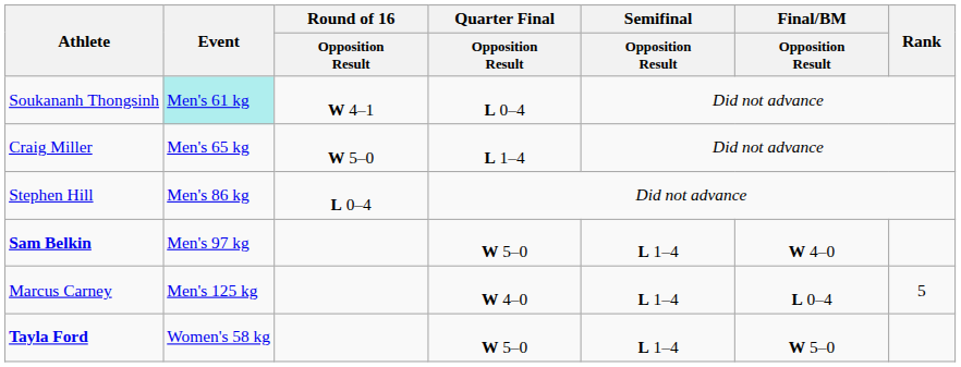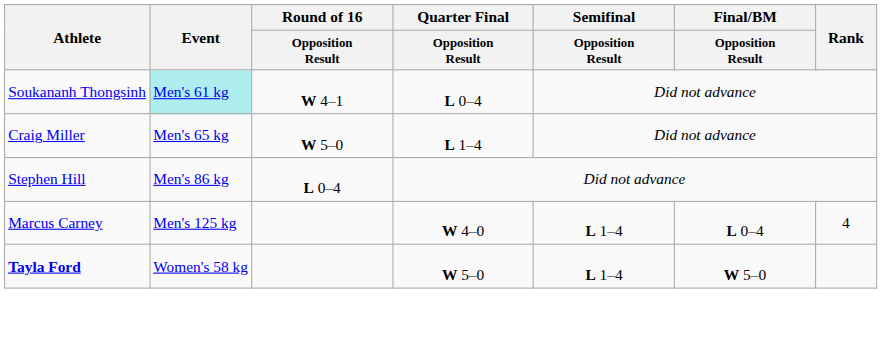 <table class="wikitable" style="text-align:center;font-size:90%">
 <tr>
 <th rowspan="2">Athlete</th>
 <th rowspan="2">Event</th>
 <th width=125>Round of 16</th>
 <th width=125>Quarter Final</th>
 <th width=125>Semifinal</th>
 <th width=125>Final/BM</th>
 <th rowspan="2" style="width:50px;">Rank</th>
 </tr>
 <tr>
 <th style="line-height:1em"><small>Opposition<br>Result</small></th>
 <th style="line-height:1em"><small>Opposition<br>Result</small></th>
 <th style="line-height:1em"><small>Opposition<br>Result</small></th>
 <th style="line-height:1em"><small>Opposition<br>Result</small></th>
 </tr>
 <tr>
 <td align=left><a href='#'>Soukananh Thongsinh</a></td>
 <td align=left style="background: paleturquoise;"><a href='#'>Men's 61 kg</a></td>
 <td><br><strong>W</strong> 4–1</td>
 <td><br><strong>L</strong> 0–4</td>
 <td colspan=3><em>Did not advance</em></td>
 </tr>
 <tr>
 <td align=left><a href='#'>Craig Miller</a></td>
 <td align=left><a href='#'>Men's 65 kg</a></td>
 <td><br><strong>W</strong> 5–0</td>
 <td><br><strong>L</strong> 1–4</td>
 <td colspan=3><em>Did not advance</em></td>
 </tr>
 <tr>
 <td align=left><a href='#'>Stephen Hill</a></td>
 <td align=left><a href='#'>Men's 86 kg</a></td>
 <td><br><strong>L</strong> 0–4</td>
 <td colspan=4><em>Did not advance</em></td>
 </tr>
 <tr>
-<td align=left><strong><a href='#'>Sam Belkin</a></strong></td>
-<td align=left><a href='#'>Men's 97 kg</a></td>
-<td></td>
-<td><br><strong>W</strong> 5–0</td>
-<td><br><strong>L</strong> 1–4</td>
-<td><br><strong>W</strong> 4–0</td>
-<td></td>
-</tr>
-<tr>
 <td align=left><a href='#'>Marcus Carney</a></td>
 <td align=left><a href='#'>Men's 125 kg</a></td>
 <td></td>
 <td><br><strong>W</strong> 4–0</td>
 <td><br><strong>L</strong> 1–4</td>
 <td><br><strong>L</strong> 0–4</td>
-<td>5</td>
+<td>4</td>
 </tr>
 <tr>
 <td align=left><strong><a href='#'>Tayla Ford</a></strong></td>
 <td align=left><a href='#'>Women's 58 kg</a></td>
 <td></td>
 <td><br><strong>W</strong> 5–0</td>
 <td><br><strong>L</strong> 1–4</td>
 <td><br><strong>W</strong> 5–0</td>
 <td></td>
 </tr>
 </table>
